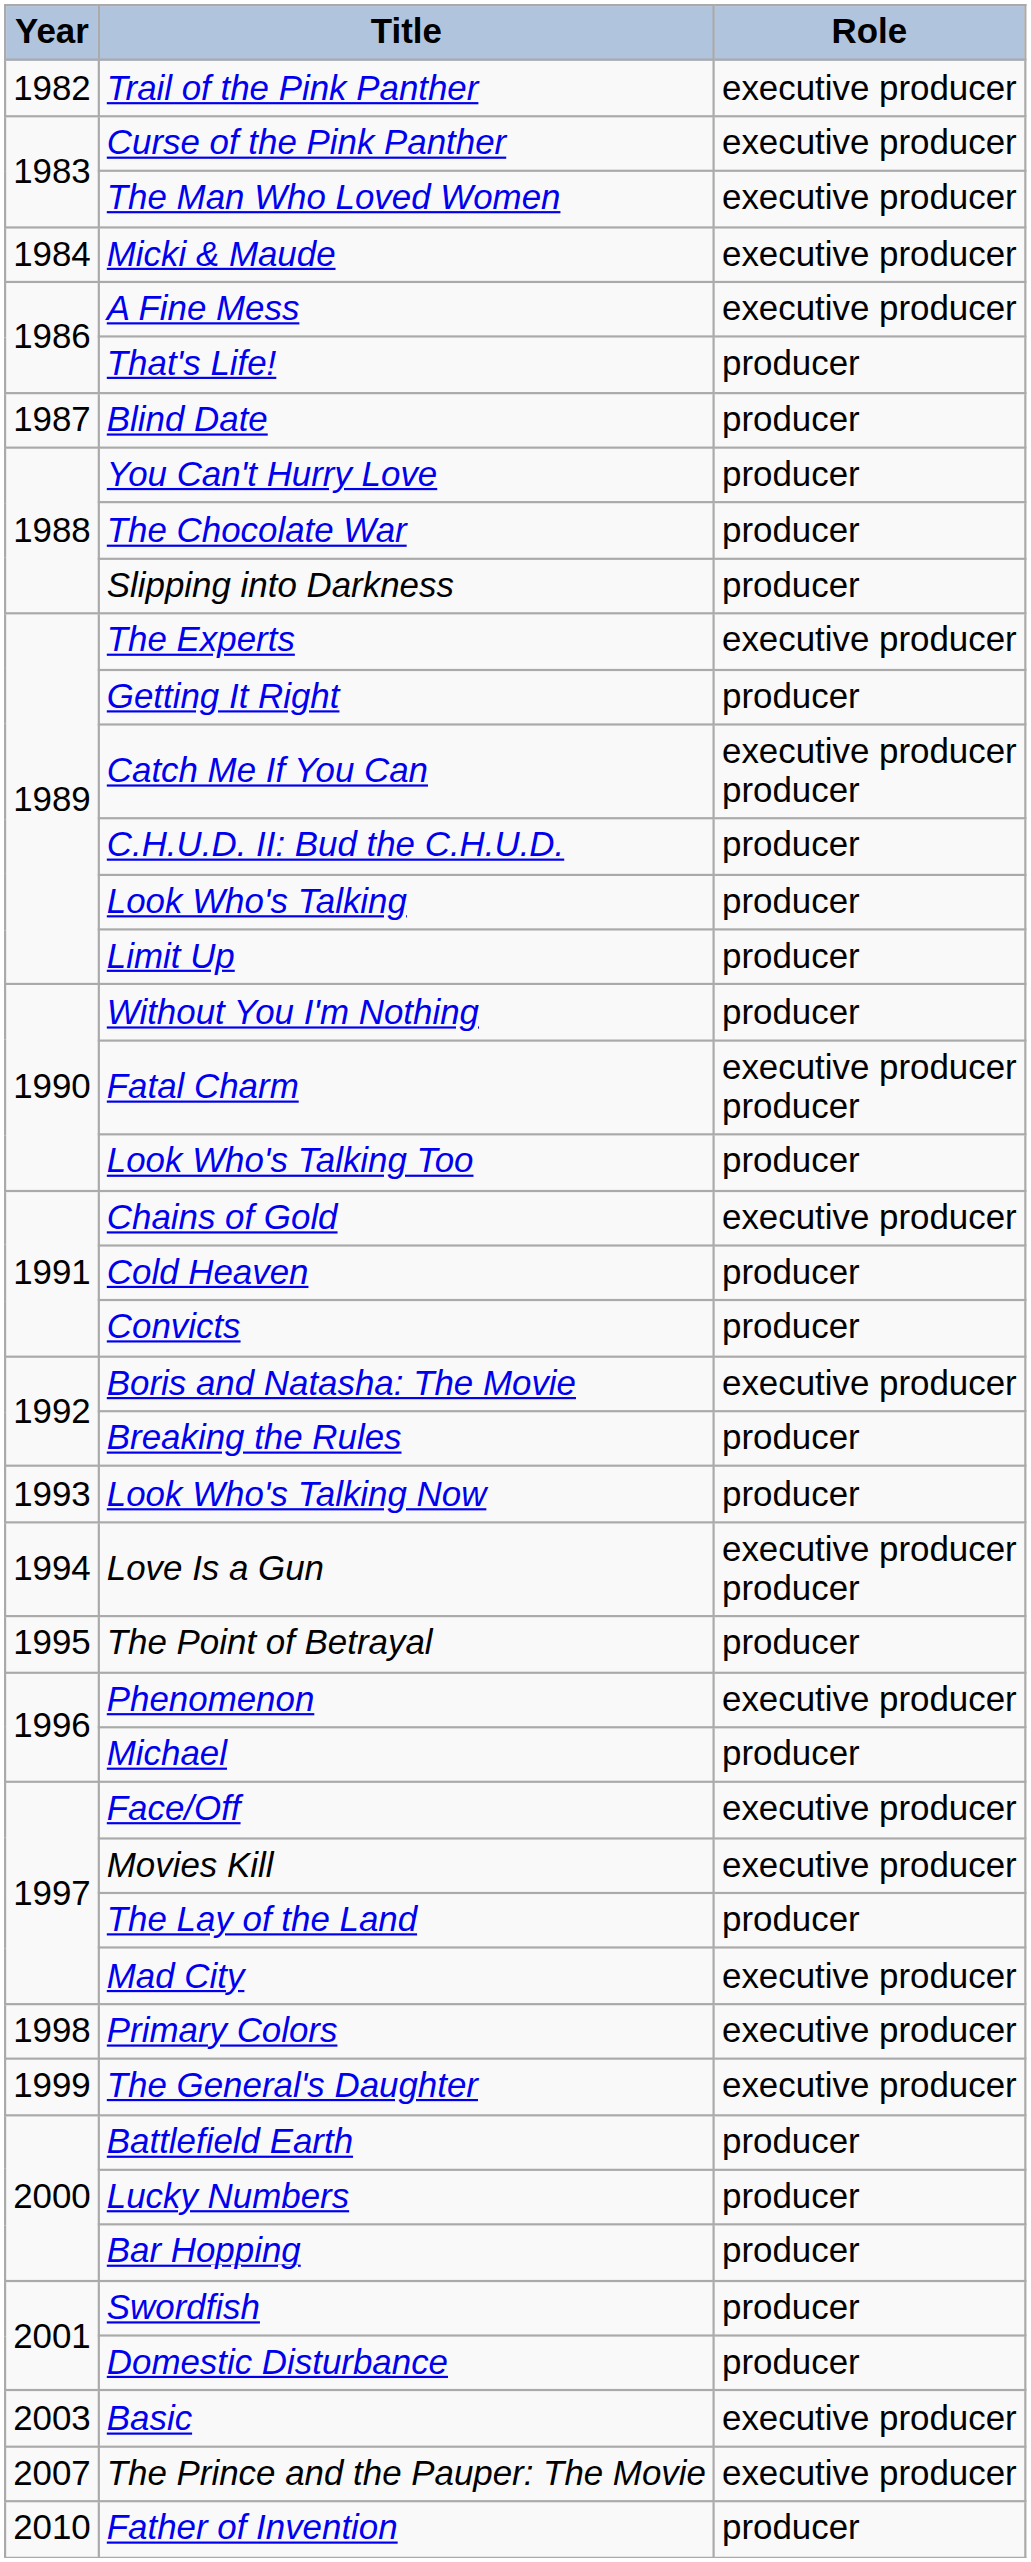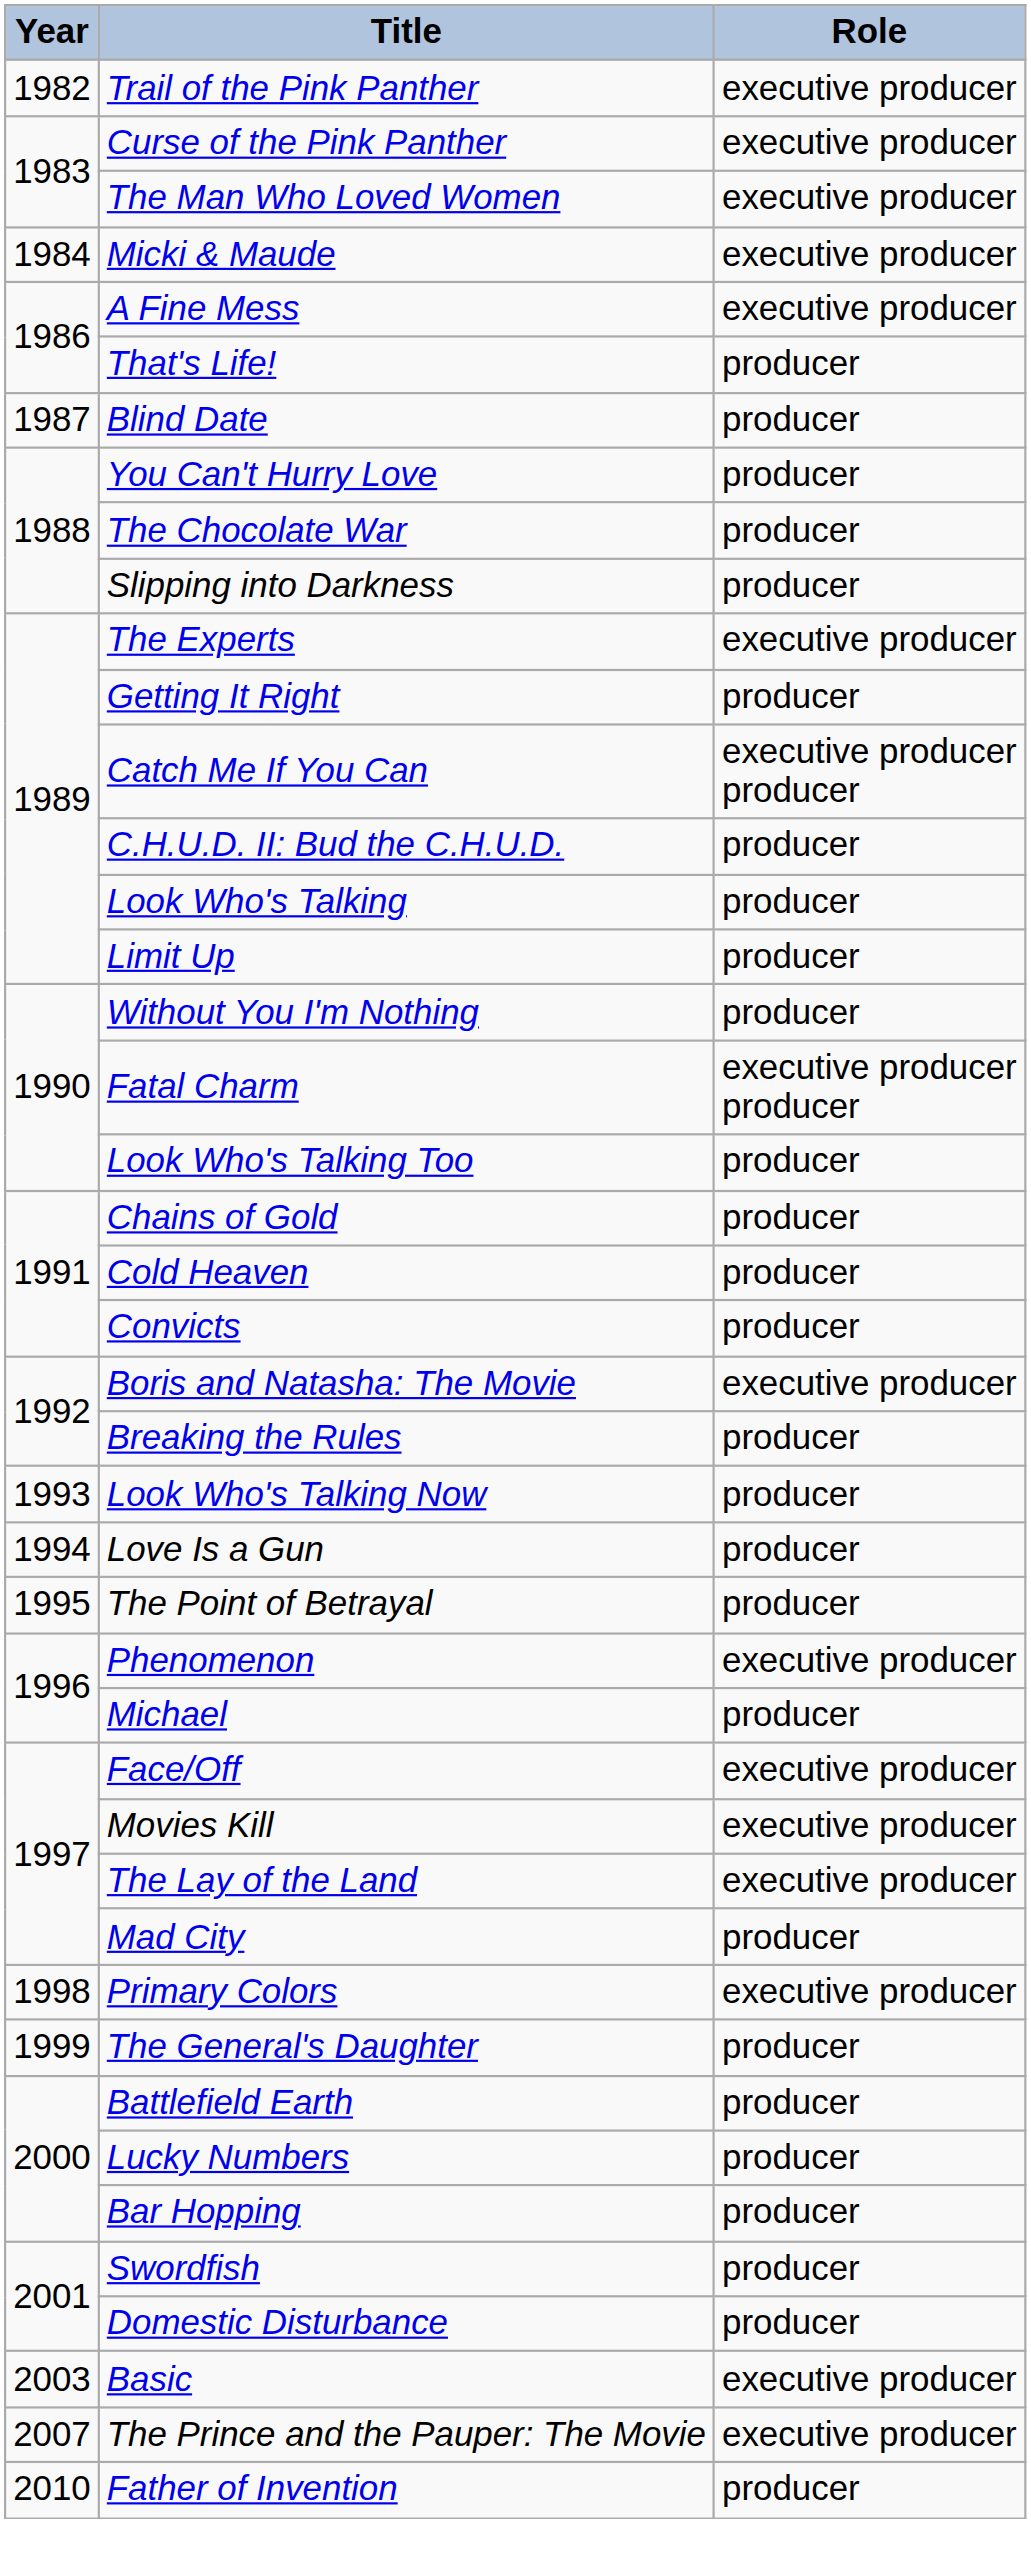 <table class="wikitable">
 <tr>
 <th style="background:#B0C4DE;">Year</th>
 <th style="background:#B0C4DE;">Title</th>
 <th style="background:#B0C4DE;">Role</th>
 </tr>
 <tr>
 <td>1982</td>
 <td><em><a href='#'>Trail of the Pink Panther</a></em></td>
 <td>executive producer</td>
 </tr>
 <tr>
 <td rowspan="2">1983</td>
 <td><em><a href='#'>Curse of the Pink Panther</a></em></td>
 <td>executive producer</td>
 </tr>
 <tr>
 <td><em><a href='#'>The Man Who Loved Women</a></em></td>
 <td>executive producer</td>
 </tr>
 <tr>
 <td>1984</td>
 <td><em><a href='#'>Micki & Maude</a></em></td>
 <td>executive producer</td>
 </tr>
 <tr>
 <td rowspan="2">1986</td>
 <td><em><a href='#'>A Fine Mess</a></em></td>
 <td>executive producer</td>
 </tr>
 <tr>
 <td><em><a href='#'>That's Life!</a></em></td>
 <td>producer</td>
 </tr>
 <tr>
 <td>1987</td>
 <td><em><a href='#'>Blind Date</a></em></td>
 <td>producer</td>
 </tr>
 <tr>
 <td rowspan="3">1988</td>
 <td><em><a href='#'>You Can't Hurry Love</a></em></td>
 <td>producer</td>
 </tr>
 <tr>
 <td><em><a href='#'>The Chocolate War</a></em></td>
 <td>producer</td>
 </tr>
 <tr>
 <td><em>Slipping into Darkness</em></td>
 <td>producer</td>
 </tr>
 <tr>
 <td rowspan="6">1989</td>
 <td><em><a href='#'>The Experts</a></em></td>
 <td>executive producer</td>
 </tr>
 <tr>
 <td><em><a href='#'>Getting It Right</a></em></td>
 <td>producer</td>
 </tr>
 <tr>
 <td><em><a href='#'>Catch Me If You Can</a></em></td>
 <td>executive producer<br>producer</td>
 </tr>
 <tr>
 <td><em><a href='#'>C.H.U.D. II: Bud the C.H.U.D.</a></em></td>
 <td>producer</td>
 </tr>
 <tr>
 <td><em><a href='#'>Look Who's Talking</a></em></td>
 <td>producer</td>
 </tr>
 <tr>
 <td><em><a href='#'>Limit Up</a></em></td>
 <td>producer</td>
 </tr>
 <tr>
 <td rowspan="3">1990</td>
 <td><em><a href='#'>Without You I'm Nothing</a></em></td>
 <td>producer</td>
 </tr>
 <tr>
 <td><em><a href='#'>Fatal Charm</a></em></td>
 <td>executive producer<br>producer</td>
 </tr>
 <tr>
 <td><em><a href='#'>Look Who's Talking Too</a></em></td>
 <td>producer</td>
 </tr>
 <tr>
 <td rowspan="3">1991</td>
 <td><em><a href='#'>Chains of Gold</a></em></td>
-<td>executive producer</td>
+<td>producer</td>
 </tr>
 <tr>
 <td><em><a href='#'>Cold Heaven</a></em></td>
 <td>producer</td>
 </tr>
 <tr>
 <td><em><a href='#'>Convicts</a></em></td>
 <td>producer</td>
 </tr>
 <tr>
 <td rowspan="2">1992</td>
 <td><em><a href='#'>Boris and Natasha: The Movie</a></em></td>
 <td>executive producer</td>
 </tr>
 <tr>
 <td><em><a href='#'>Breaking the Rules</a></em></td>
 <td>producer</td>
 </tr>
 <tr>
 <td>1993</td>
 <td><em><a href='#'>Look Who's Talking Now</a></em></td>
 <td>producer</td>
 </tr>
 <tr>
 <td>1994</td>
 <td><em>Love Is a Gun</em></td>
-<td>executive producer<br>producer</td>
+<td>producer</td>
 </tr>
 <tr>
 <td>1995</td>
 <td><em>The Point of Betrayal</em></td>
 <td>producer</td>
 </tr>
 <tr>
 <td rowspan="2">1996</td>
 <td><em><a href='#'>Phenomenon</a></em></td>
 <td>executive producer</td>
 </tr>
 <tr>
 <td><em><a href='#'>Michael</a></em></td>
 <td>producer</td>
 </tr>
 <tr>
 <td rowspan="4">1997</td>
 <td><em><a href='#'>Face/Off</a></em></td>
 <td>executive producer</td>
 </tr>
 <tr>
 <td><em>Movies Kill</em></td>
 <td>executive producer</td>
 </tr>
 <tr>
 <td><em><a href='#'>The Lay of the Land</a></em></td>
-<td>producer</td>
+<td>executive producer</td>
 </tr>
 <tr>
 <td><em><a href='#'>Mad City</a></em></td>
-<td>executive producer</td>
+<td>producer</td>
 </tr>
 <tr>
 <td>1998</td>
 <td><em><a href='#'>Primary Colors</a></em></td>
 <td>executive producer</td>
 </tr>
 <tr>
 <td>1999</td>
 <td><em><a href='#'>The General's Daughter</a></em></td>
-<td>executive producer</td>
+<td>producer</td>
 </tr>
 <tr>
 <td rowspan="3">2000</td>
 <td><em><a href='#'>Battlefield Earth</a></em></td>
 <td>producer</td>
 </tr>
 <tr>
 <td><em><a href='#'>Lucky Numbers</a></em></td>
 <td>producer</td>
 </tr>
 <tr>
 <td><em><a href='#'>Bar Hopping</a></em></td>
 <td>producer</td>
 </tr>
 <tr>
 <td rowspan="2">2001</td>
 <td><em><a href='#'>Swordfish</a></em></td>
 <td>producer</td>
 </tr>
 <tr>
 <td><em><a href='#'>Domestic Disturbance</a></em></td>
 <td>producer</td>
 </tr>
 <tr>
 <td>2003</td>
 <td><em><a href='#'>Basic</a></em></td>
 <td>executive producer</td>
 </tr>
 <tr>
 <td>2007</td>
 <td><em>The Prince and the Pauper: The Movie</em></td>
 <td>executive producer</td>
 </tr>
 <tr>
 <td>2010</td>
 <td><em><a href='#'>Father of Invention</a></em></td>
 <td>producer</td>
 </tr>
 </table>
